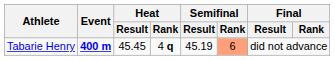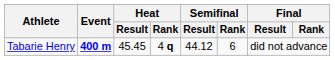 <table class="wikitable" style="font-size:90%">
 <tr>
 <th rowspan="2">Athlete</th>
 <th rowspan="2">Event</th>
 <th colspan="2">Heat</th>
 <th colspan="2">Semifinal</th>
 <th colspan="2">Final</th>
 </tr>
 <tr style="font-size:95%">
 <th>Result</th>
 <th>Rank</th>
 <th>Result</th>
 <th>Rank</th>
 <th>Result</th>
 <th>Rank</th>
 </tr>
 <tr align=center>
 <td align=left><a href='#'>Tabarie Henry</a></td>
 <td align=left><strong><a href='#'>400 m</a></strong></td>
 <td>45.45</td>
 <td>4 <strong>q</strong></td>
-<td>45.19</td>
-<td style="background: lightsalmon;">6</td>
+<td>44.12</td>
+<td>6</td>
 <td colspan="2">did not advance</td>
 </tr>
 </table>
